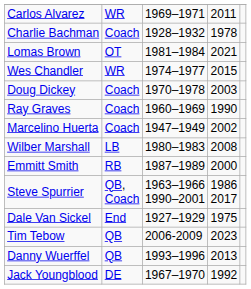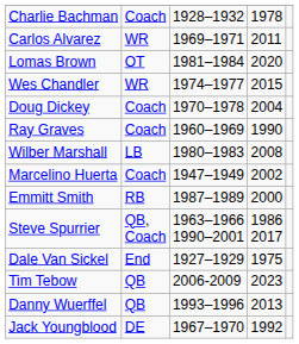 <table class="wikitable">
 <tr>
+</tr>
+<tr>
+<td><a href='#'>Charlie Bachman</a></td>
+<td><a href='#'>Coach</a></td>
+<td>1928–1932</td>
+<td>1978</td>
+<td></td>
 </tr>
 <tr>
 <td><a href='#'>Carlos Alvarez</a></td>
 <td><a href='#'>WR</a></td>
 <td>1969–1971</td>
 <td>2011</td>
 <td></td>
 </tr>
 <tr>
-<td><a href='#'>Charlie Bachman</a></td>
-<td><a href='#'>Coach</a></td>
-<td>1928–1932</td>
-<td>1978</td>
-<td></td>
-</tr>
-<tr>
 <td><a href='#'>Lomas Brown</a></td>
 <td><a href='#'>OT</a></td>
 <td>1981–1984</td>
-<td>2021</td>
+<td>2020</td>
 <td></td>
 </tr>
 <tr>
 <td><a href='#'>Wes Chandler</a></td>
 <td><a href='#'>WR</a></td>
 <td>1974–1977</td>
 <td>2015</td>
 <td></td>
 </tr>
 <tr>
 <td><a href='#'>Doug Dickey</a></td>
 <td><a href='#'>Coach</a></td>
 <td>1970–1978</td>
-<td>2003</td>
+<td>2004</td>
 <td></td>
 </tr>
 <tr>
 <td><a href='#'>Ray Graves</a></td>
 <td><a href='#'>Coach</a></td>
 <td>1960–1969</td>
 <td>1990</td>
 <td></td>
 </tr>
 <tr>
+<td><a href='#'>Wilber Marshall</a></td>
+<td><a href='#'>LB</a></td>
+<td>1980–1983</td>
+<td>2008</td>
+<td></td>
+</tr>
+<tr>
 <td><a href='#'>Marcelino Huerta</a></td>
 <td><a href='#'>Coach</a></td>
 <td>1947–1949</td>
 <td>2002</td>
-<td></td>
-</tr>
-<tr>
-<td><a href='#'>Wilber Marshall</a></td>
-<td><a href='#'>LB</a></td>
-<td>1980–1983</td>
-<td>2008</td>
 <td></td>
 </tr>
 <tr>
 <td><a href='#'>Emmitt Smith</a></td>
 <td><a href='#'>RB</a></td>
 <td>1987–1989</td>
 <td>2000</td>
 <td></td>
 </tr>
 <tr>
 <td><a href='#'>Steve Spurrier</a></td>
 <td><a href='#'>QB</a>,<br><a href='#'>Coach</a></td>
 <td>1963–1966<br>1990–2001</td>
 <td>1986<br>2017</td>
 <td></td>
 </tr>
 <tr>
 <td><a href='#'>Dale Van Sickel</a></td>
 <td><a href='#'>End</a></td>
 <td>1927–1929</td>
 <td>1975</td>
 <td></td>
 </tr>
 <tr>
 <td><a href='#'>Tim Tebow</a></td>
 <td><a href='#'>QB</a></td>
 <td>2006-2009</td>
 <td>2023</td>
 <td></td>
 </tr>
 <tr>
 <td><a href='#'>Danny Wuerffel</a></td>
 <td><a href='#'>QB</a></td>
 <td>1993–1996</td>
 <td>2013</td>
 <td></td>
 </tr>
 <tr>
 <td><a href='#'>Jack Youngblood</a></td>
 <td><a href='#'>DE</a></td>
 <td>1967–1970</td>
 <td>1992</td>
 <td></td>
 </tr>
 </table>
